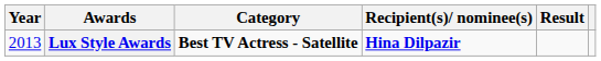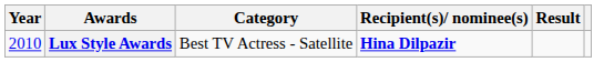 <table class="wikitable plainrowheaders">
 <tr>
 <th>Year</th>
 <th>Awards</th>
 <th>Category</th>
 <th>Recipient(s)/ nominee(s)</th>
 <th>Result</th>
 <th></th>
 </tr>
 <tr>
-<td><a href='#'>2013</a></td>
+<td><a href='#'>2010</a></td>
 <th scope="row"><a href='#'>Lux Style Awards</a></th>
-<td><strong>Best TV Actress - Satellite</strong></td>
+<td>Best TV Actress - Satellite</td>
 <td><strong><a href='#'>Hina Dilpazir</a></strong></td>
 <td></td>
 <td></td>
 </tr>
 </table>
